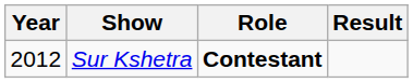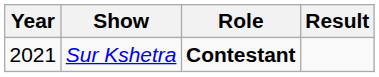 <table class="wikitable">
 <tr>
 <th>Year</th>
 <th>Show</th>
 <th>Role</th>
 <th>Result</th>
 </tr>
 <tr>
-<td>2012</td>
+<td>2021</td>
 <td><em><a href='#'>Sur Kshetra</a></em></td>
 <td><strong>Contestant</strong></td>
 <td></td>
 </tr>
 </table>
